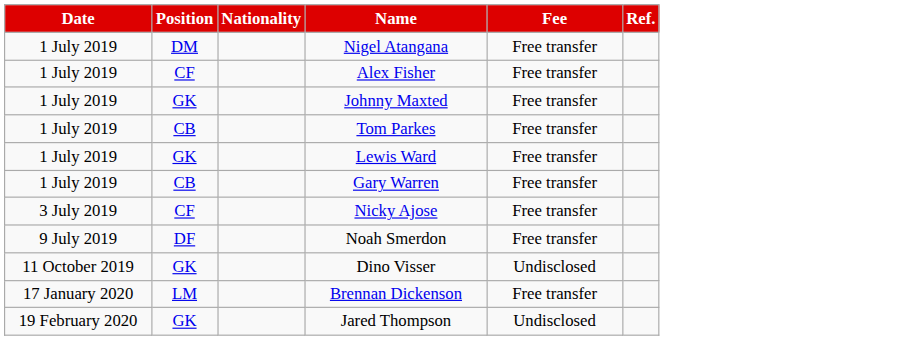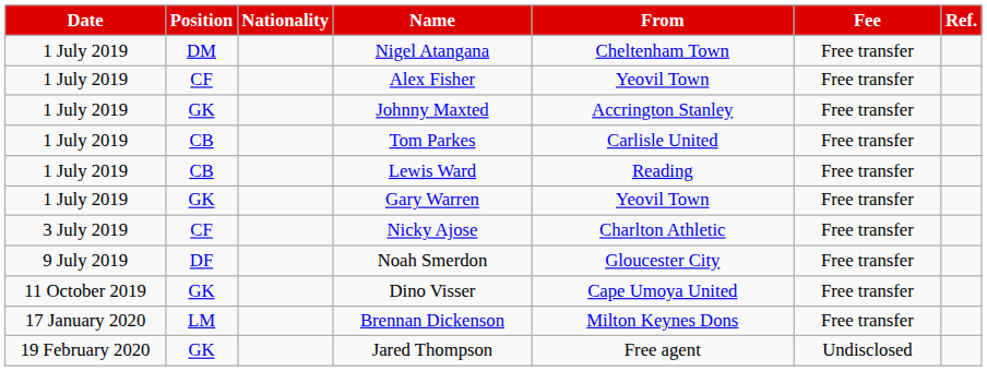 <table class="wikitable"  style="text-align:center; font-size:90%; ">
 <tr>
 <th style="background:#DD0000; color:#FFFFFF; width:120px;">Date</th>
 <th style="background:#DD0000; color:#FFFFFF; width:50px;">Position</th>
 <th style="background:#DD0000; color:#FFFFFF; width:50px;">Nationality</th>
 <th style="background:#DD0000; color:#FFFFFF; width:150px;">Name</th>
+<th style="background:#DD0000; color:#FFFFFF; width:200px;">From</th>
 <th style="background:#DD0000; color:#FFFFFF; width:110px;">Fee</th>
 <th style="background:#DD0000; color:#FFFFFF; width:25px;">Ref.</th>
 </tr>
 <tr>
 <td>1 July 2019</td>
 <td><a href='#'>DM</a></td>
 <td></td>
 <td><a href='#'>Nigel Atangana</a></td>
+<td><a href='#'>Cheltenham Town</a></td>
 <td>Free transfer</td>
 <td></td>
 </tr>
 <tr>
 <td>1 July 2019</td>
 <td><a href='#'>CF</a></td>
 <td></td>
 <td><a href='#'>Alex Fisher</a></td>
+<td><a href='#'>Yeovil Town</a></td>
 <td>Free transfer</td>
 <td></td>
 </tr>
 <tr>
 <td>1 July 2019</td>
 <td><a href='#'>GK</a></td>
 <td></td>
 <td><a href='#'>Johnny Maxted</a></td>
+<td><a href='#'>Accrington Stanley</a></td>
 <td>Free transfer</td>
 <td></td>
 </tr>
 <tr>
 <td>1 July 2019</td>
 <td><a href='#'>CB</a></td>
 <td></td>
 <td><a href='#'>Tom Parkes</a></td>
+<td><a href='#'>Carlisle United</a></td>
+<td>Free transfer</td>
+<td></td>
+</tr>
+<tr>
+<td>1 July 2019</td>
+<td><a href='#'>CB</a></td>
+<td></td>
+<td><a href='#'>Lewis Ward</a></td>
+<td><a href='#'>Reading</a></td>
 <td>Free transfer</td>
 <td></td>
 </tr>
 <tr>
 <td>1 July 2019</td>
 <td><a href='#'>GK</a></td>
 <td></td>
-<td><a href='#'>Lewis Ward</a></td>
-<td>Free transfer</td>
-<td></td>
-</tr>
-<tr>
-<td>1 July 2019</td>
-<td><a href='#'>CB</a></td>
-<td></td>
 <td><a href='#'>Gary Warren</a></td>
+<td><a href='#'>Yeovil Town</a></td>
 <td>Free transfer</td>
 <td></td>
 </tr>
 <tr>
 <td>3 July 2019</td>
 <td><a href='#'>CF</a></td>
 <td></td>
 <td><a href='#'>Nicky Ajose</a></td>
+<td><a href='#'>Charlton Athletic</a></td>
 <td>Free transfer</td>
 <td></td>
 </tr>
 <tr>
 <td>9 July 2019</td>
 <td><a href='#'>DF</a></td>
 <td></td>
 <td>Noah Smerdon</td>
+<td><a href='#'>Gloucester City</a></td>
 <td>Free transfer</td>
 <td></td>
 </tr>
 <tr>
 <td>11 October 2019</td>
 <td><a href='#'>GK</a></td>
 <td></td>
 <td>Dino Visser</td>
-<td>Undisclosed</td>
+<td> <a href='#'>Cape Umoya United</a></td>
+<td>Free transfer</td>
 <td></td>
 </tr>
 <tr>
 <td>17 January 2020</td>
 <td><a href='#'>LM</a></td>
 <td></td>
 <td><a href='#'>Brennan Dickenson</a></td>
+<td><a href='#'>Milton Keynes Dons</a></td>
 <td>Free transfer</td>
 <td></td>
 </tr>
 <tr>
 <td>19 February 2020</td>
 <td><a href='#'>GK</a></td>
 <td></td>
 <td>Jared Thompson</td>
+<td>Free agent</td>
 <td>Undisclosed</td>
 <td></td>
 </tr>
 </table>
